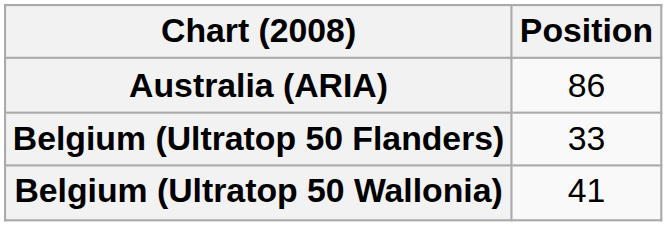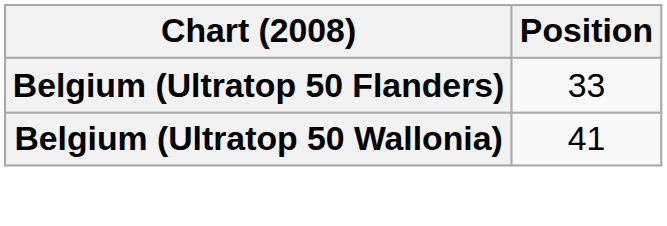 <table class="wikitable sortable plainrowheaders" style="text-align:center">
 <tr>
 <th>Chart (2008)</th>
 <th>Position</th>
-</tr>
-<tr>
-<th scope="row">Australia (ARIA)</th>
-<td>86</td>
 </tr>
 <tr>
 <th scope="row">Belgium (Ultratop 50 Flanders)</th>
 <td>33</td>
 </tr>
 <tr>
 <th scope="row">Belgium (Ultratop 50 Wallonia)</th>
 <td>41</td>
 </tr>
 </table>
